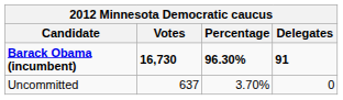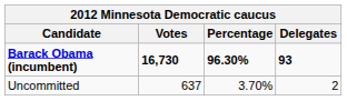 <table class="wikitable" style="font-size:95%;">
 <tr>
 <th colspan="4">2012 Minnesota Democratic caucus</th>
 </tr>
 <tr>
 <th style="width:160px;">Candidate</th>
 <th style="width:75px;">Votes</th>
 <th style="width:75px;">Percentage</th>
 <th style="width:75px;">Delegates</th>
 </tr>
 <tr>
 <td align="left"> <strong><a href='#'>Barack Obama</a></strong> <strong>(incumbent)</strong></td>
 <td><strong>16,730</strong></td>
 <td><strong>96.30%</strong></td>
-<td><strong>91</strong></td>
+<td><strong>93</strong></td>
 </tr>
 <tr align="right">
 <td align="left">Uncommitted</td>
 <td>637</td>
 <td>3.70%</td>
-<td>0</td>
+<td>2</td>
 </tr>
 </table>
